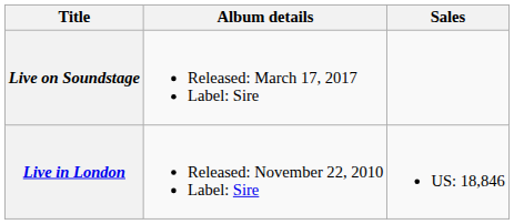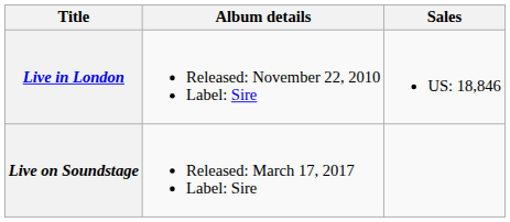 <table class="wikitable plainrowheaders">
 <tr>
 <th>Title</th>
 <th>Album details</th>
 <th>Sales</th>
 </tr>
 <tr>
+<th scope="row"><em><a href='#'>Live in London</a></em></th>
+<td><br><ul><li>Released: November 22, 2010</li><li>Label: <a href='#'>Sire</a></li></ul></td>
+<td><br><ul><li>US: 18,846</li></ul></td>
+</tr>
+<tr>
 <th scope="row"><em>Live on Soundstage</em></th>
 <td><br><ul><li>Released: March 17, 2017</li><li>Label: Sire</li></ul></td>
 <td></td>
 </tr>
-<tr>
-<th scope="row"><em><a href='#'>Live in London</a></em></th>
-<td><br><ul><li>Released: November 22, 2010</li><li>Label: <a href='#'>Sire</a></li></ul></td>
-<td><br><ul><li>US: 18,846</li></ul></td>
-</tr>
 </table>
